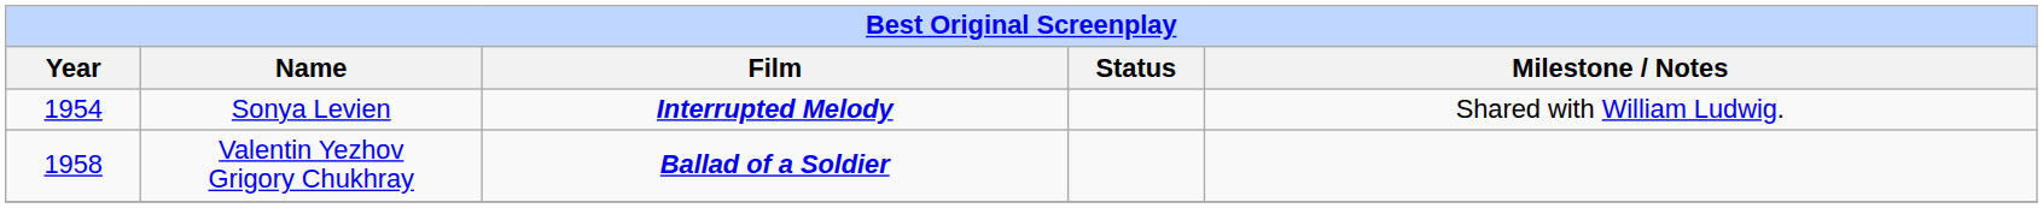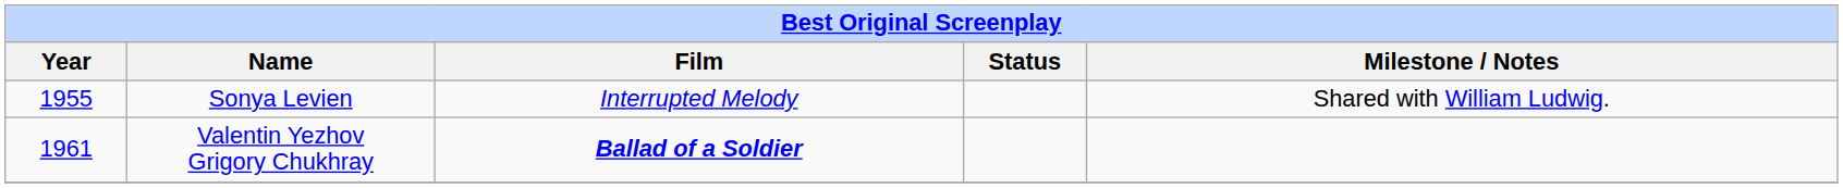 <table class="wikitable" style="text-align: center">
 <tr style="background:#bfd7ff;">
 <td colspan=6 style="text-align:center;"><strong><a href='#'>Best Original Screenplay</a></strong></td>
 </tr>
 <tr style="background:#ebf5ff;">
 <th style="width:075px;">Year</th>
 <th style="width:200px;">Name</th>
 <th style="width:350px;">Film</th>
 <th style="width:075px;">Status</th>
 <th style="width:500px;">Milestone / Notes</th>
 </tr>
 <tr>
-<td><a href='#'>1954</a></td>
+<td><a href='#'>1955</a></td>
 <td><a href='#'>Sonya Levien</a></td>
-<td><strong><em><a href='#'>Interrupted Melody</a></em></strong></td>
+<td><em><a href='#'>Interrupted Melody</a></em></td>
 <td></td>
 <td>Shared with <a href='#'>William Ludwig</a>.</td>
 </tr>
 <tr>
-<td><a href='#'>1958</a></td>
+<td><a href='#'>1961</a></td>
 <td><a href='#'>Valentin Yezhov</a><br><a href='#'>Grigory Chukhray</a></td>
 <td><strong><em><a href='#'>Ballad of a Soldier</a></em></strong></td>
 <td></td>
 <td></td>
 </tr>
 <tr>
 </tr>
 </table>
